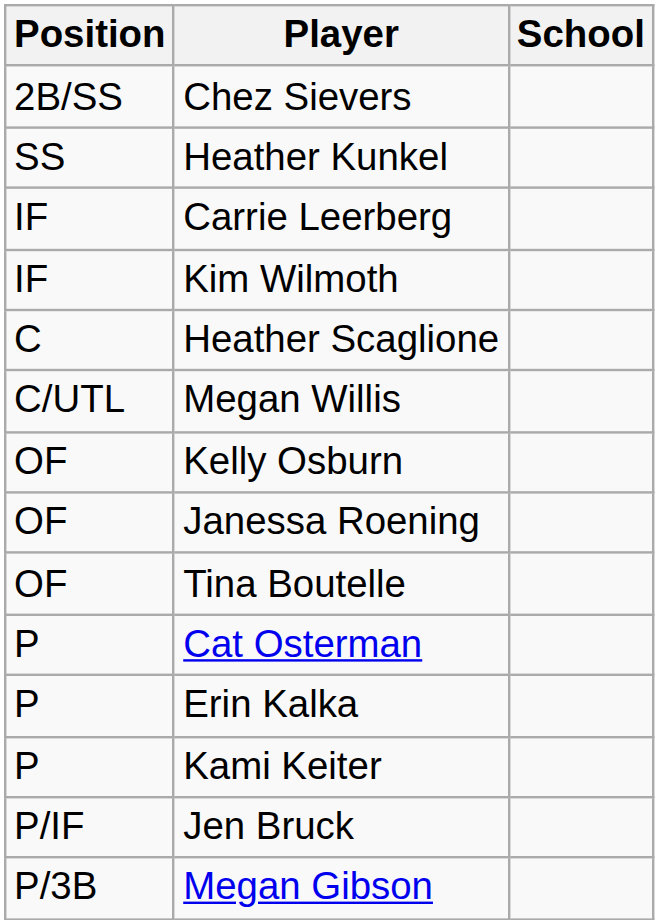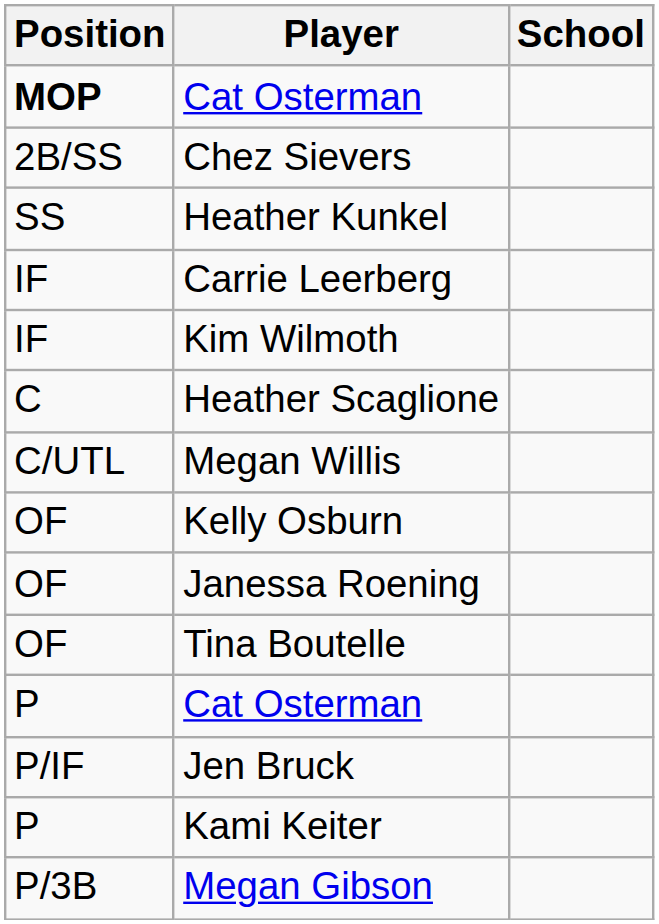 <table class="wikitable">
 <tr>
 <th>Position</th>
 <th>Player</th>
 <th>School</th>
+</tr>
+<tr>
+<td><strong>MOP</strong></td>
+<td><a href='#'>Cat Osterman</a></td>
+<td></td>
 </tr>
 <tr>
 <td>2B/SS</td>
 <td>Chez Sievers</td>
 <td></td>
 </tr>
 <tr>
 <td>SS</td>
 <td>Heather Kunkel</td>
 <td></td>
 </tr>
 <tr>
 <td>IF</td>
 <td>Carrie Leerberg</td>
 <td></td>
 </tr>
 <tr>
 <td>IF</td>
 <td>Kim Wilmoth</td>
 <td></td>
 </tr>
 <tr>
 <td>C</td>
 <td>Heather Scaglione</td>
 <td></td>
 </tr>
 <tr>
 <td>C/UTL</td>
 <td>Megan Willis</td>
 <td></td>
 </tr>
 <tr>
 <td>OF</td>
 <td>Kelly Osburn</td>
 <td></td>
 </tr>
 <tr>
 <td>OF</td>
 <td>Janessa Roening</td>
 <td></td>
 </tr>
 <tr>
 <td>OF</td>
 <td>Tina Boutelle</td>
 <td></td>
 </tr>
 <tr>
 <td>P</td>
 <td><a href='#'>Cat Osterman</a></td>
 <td></td>
 </tr>
 <tr>
-<td>P</td>
-<td>Erin Kalka</td>
+<td>P/IF</td>
+<td>Jen Bruck</td>
 <td></td>
 </tr>
 <tr>
 <td>P</td>
 <td>Kami Keiter</td>
 <td></td>
 </tr>
 <tr>
-<td>P/IF</td>
-<td>Jen Bruck</td>
-<td></td>
-</tr>
-<tr>
 <td>P/3B</td>
 <td><a href='#'>Megan Gibson</a></td>
 <td></td>
 </tr>
 </table>
